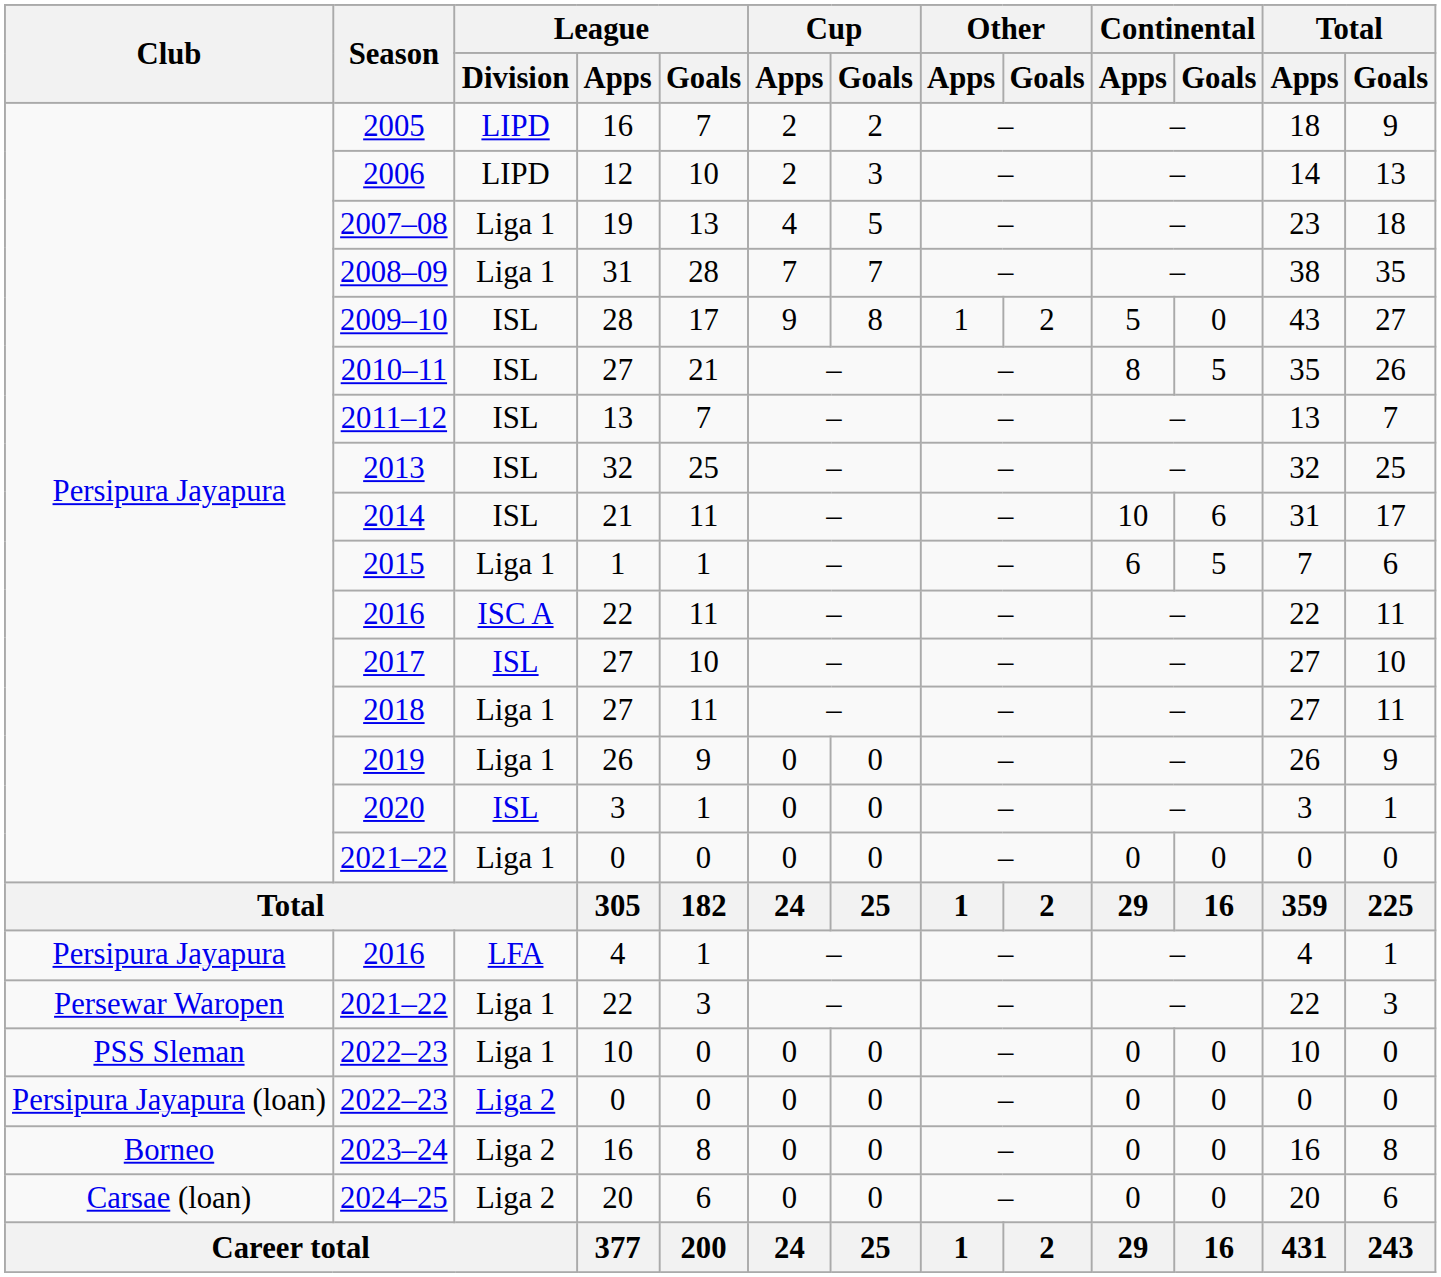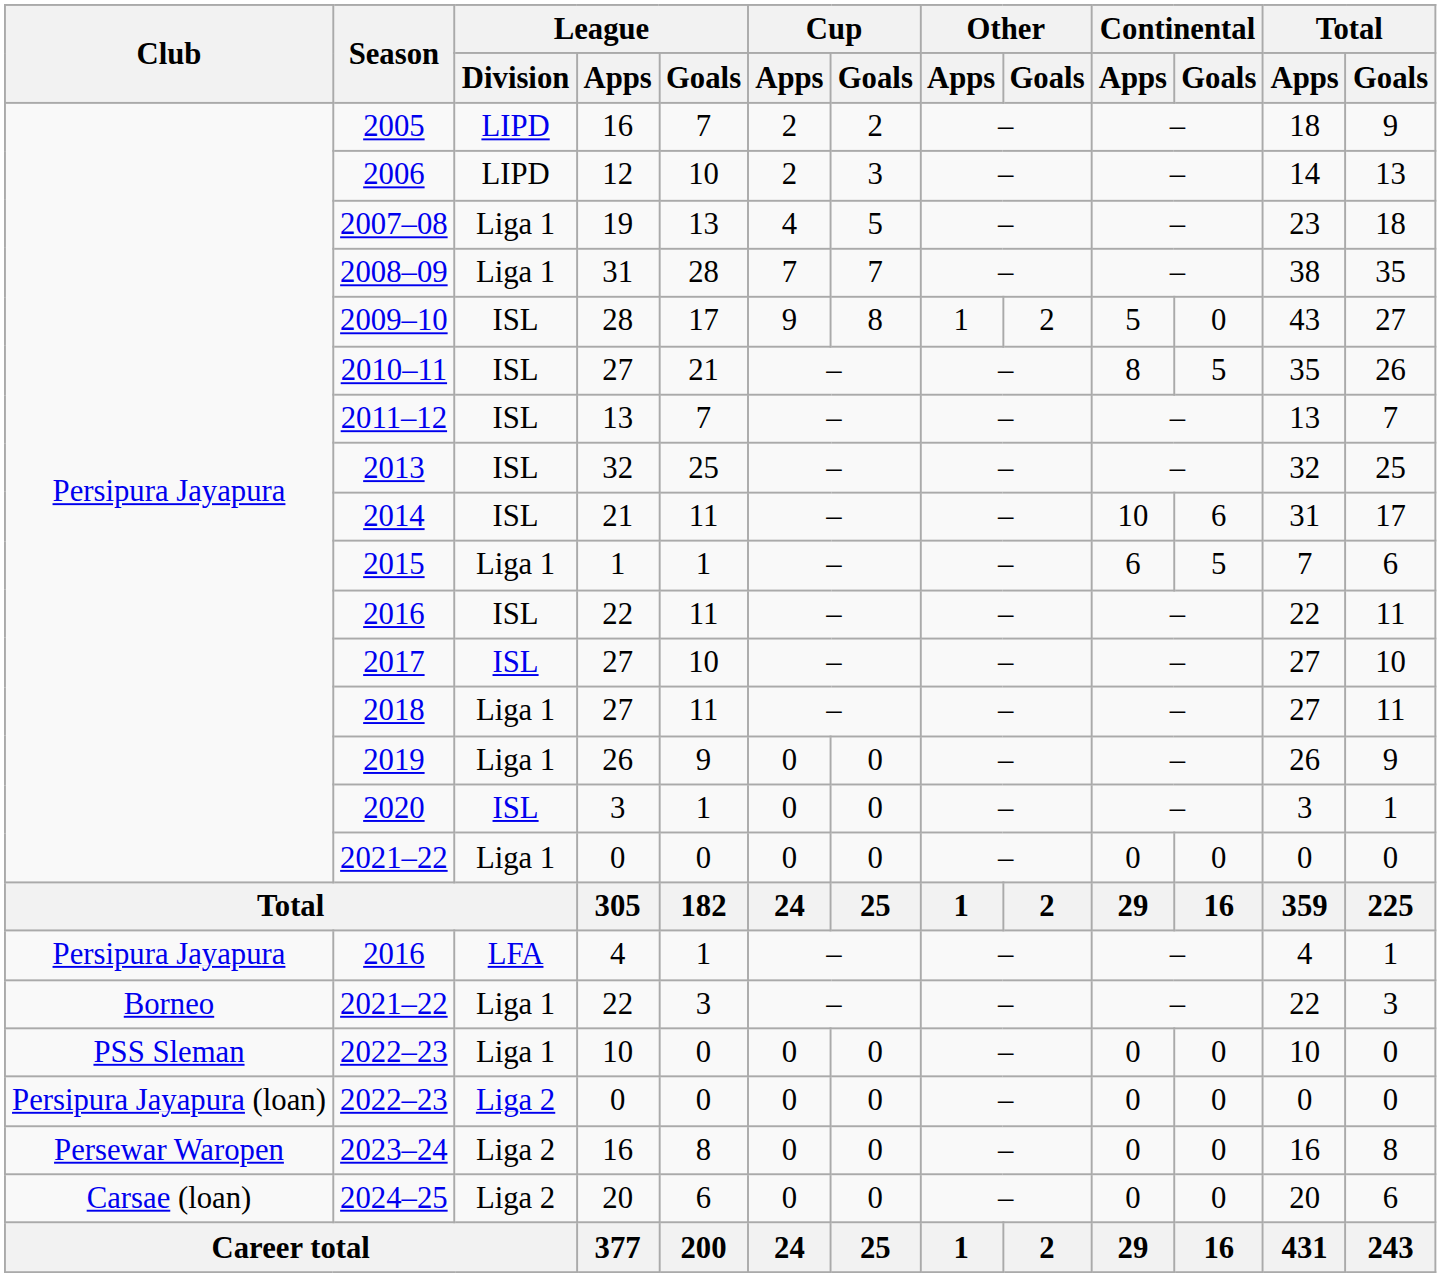 <table class="wikitable" style="text-align:center">
 <tr>
 <th rowspan="2">Club</th>
 <th rowspan="2">Season</th>
 <th colspan="3">League</th>
 <th colspan=2>Cup</th>
 <th colspan=2>Other</th>
 <th colspan=2>Continental</th>
 <th colspan=2>Total</th>
 </tr>
 <tr>
 <th>Division</th>
 <th>Apps</th>
 <th>Goals</th>
 <th>Apps</th>
 <th>Goals</th>
 <th>Apps</th>
 <th>Goals</th>
 <th>Apps</th>
 <th>Goals</th>
 <th>Apps</th>
 <th>Goals</th>
 </tr>
 <tr>
 <td rowspan="16"><a href='#'>Persipura Jayapura</a></td>
 <td><a href='#'>2005</a></td>
 <td rowspan="1"><a href='#'>LIPD</a></td>
 <td>16</td>
 <td>7</td>
 <td>2</td>
 <td>2</td>
 <td colspan="2">–</td>
 <td colspan="2">–</td>
 <td>18</td>
 <td>9</td>
 </tr>
 <tr>
 <td><a href='#'>2006</a></td>
 <td rowspan="1">LIPD</td>
 <td>12</td>
 <td>10</td>
 <td>2</td>
 <td>3</td>
 <td colspan="2">–</td>
 <td colspan="2">–</td>
 <td>14</td>
 <td>13</td>
 </tr>
 <tr>
 <td><a href='#'>2007–08</a></td>
 <td rowspan="1" valign="center">Liga 1</td>
 <td>19</td>
 <td>13</td>
 <td>4</td>
 <td>5</td>
 <td colspan="2">–</td>
 <td colspan="2">–</td>
 <td>23</td>
 <td>18</td>
 </tr>
 <tr>
 <td><a href='#'>2008–09</a></td>
 <td rowspan="1" valign="center">Liga 1</td>
 <td>31</td>
 <td>28</td>
 <td>7</td>
 <td>7</td>
 <td colspan="2">–</td>
 <td colspan="2">–</td>
 <td>38</td>
 <td>35</td>
 </tr>
 <tr>
 <td><a href='#'>2009–10</a></td>
 <td rowspan="1">ISL</td>
 <td>28</td>
 <td>17</td>
 <td>9</td>
 <td>8</td>
 <td>1</td>
 <td>2</td>
 <td>5</td>
 <td>0</td>
 <td>43</td>
 <td>27</td>
 </tr>
 <tr>
 <td><a href='#'>2010–11</a></td>
 <td rowspan="1">ISL</td>
 <td>27</td>
 <td>21</td>
 <td colspan="2">–</td>
 <td colspan="2">–</td>
 <td>8</td>
 <td>5</td>
 <td>35</td>
 <td>26</td>
 </tr>
 <tr>
 <td><a href='#'>2011–12</a></td>
 <td rowspan="1">ISL</td>
 <td>13</td>
 <td>7</td>
 <td colspan="2">–</td>
 <td colspan="2">–</td>
 <td colspan="2">–</td>
 <td>13</td>
 <td>7</td>
 </tr>
 <tr>
 <td><a href='#'>2013</a></td>
 <td rowspan="1">ISL</td>
 <td>32</td>
 <td>25</td>
 <td colspan="2">–</td>
 <td colspan="2">–</td>
 <td colspan="2">–</td>
 <td>32</td>
 <td>25</td>
 </tr>
 <tr>
 <td><a href='#'>2014</a></td>
 <td rowspan="1">ISL</td>
 <td>21</td>
 <td>11</td>
 <td colspan="2">–</td>
 <td colspan="2">–</td>
 <td>10</td>
 <td>6</td>
 <td>31</td>
 <td>17</td>
 </tr>
 <tr>
 <td><a href='#'>2015</a></td>
 <td rowspan="1" valign="center">Liga 1</td>
 <td>1</td>
 <td>1</td>
 <td colspan="2">–</td>
 <td colspan="2">–</td>
 <td>6</td>
 <td>5</td>
 <td>7</td>
 <td>6</td>
 </tr>
 <tr>
 <td><a href='#'>2016</a></td>
-<td><a href='#'>ISC A</a></td>
+<td rowspan="1">ISL</td>
 <td>22</td>
 <td>11</td>
 <td colspan="2">–</td>
 <td colspan="2">–</td>
 <td colspan="2">–</td>
 <td>22</td>
 <td>11</td>
 </tr>
 <tr>
 <td><a href='#'>2017</a></td>
 <td rowspan="1"><a href='#'>ISL</a></td>
 <td>27</td>
 <td>10</td>
 <td colspan="2">–</td>
 <td colspan="2">–</td>
 <td colspan="2">–</td>
 <td>27</td>
 <td>10</td>
 </tr>
 <tr>
 <td><a href='#'>2018</a></td>
 <td rowspan="1" valign="center">Liga 1</td>
 <td>27</td>
 <td>11</td>
 <td colspan="2">–</td>
 <td colspan="2">–</td>
 <td colspan="2">–</td>
 <td>27</td>
 <td>11</td>
 </tr>
 <tr>
 <td><a href='#'>2019</a></td>
 <td rowspan="1" valign="center">Liga 1</td>
 <td>26</td>
 <td>9</td>
 <td>0</td>
 <td>0</td>
 <td colspan="2">–</td>
 <td colspan="2">–</td>
 <td>26</td>
 <td>9</td>
 </tr>
 <tr>
 <td><a href='#'>2020</a></td>
 <td rowspan="1"><a href='#'>ISL</a></td>
 <td>3</td>
 <td>1</td>
 <td>0</td>
 <td>0</td>
 <td colspan="2">–</td>
 <td colspan="2">–</td>
 <td>3</td>
 <td>1</td>
 </tr>
 <tr>
 <td><a href='#'>2021–22</a></td>
 <td rowspan="1" valign="center">Liga 1</td>
 <td>0</td>
 <td>0</td>
 <td>0</td>
 <td>0</td>
 <td colspan="2">–</td>
 <td>0</td>
 <td>0</td>
 <td>0</td>
 <td>0</td>
 </tr>
 <tr>
 <th colspan="3">Total</th>
 <th>305</th>
 <th>182</th>
 <th>24</th>
 <th>25</th>
 <th>1</th>
 <th>2</th>
 <th>29</th>
 <th>16</th>
 <th>359</th>
 <th>225</th>
 </tr>
 <tr>
 <td rowspan="1"><a href='#'>Persipura Jayapura</a></td>
 <td><a href='#'>2016</a></td>
 <td rowspan="1"><a href='#'>LFA</a></td>
 <td>4</td>
 <td>1</td>
 <td colspan="2">–</td>
 <td colspan="2">–</td>
 <td colspan="2">–</td>
 <td>4</td>
 <td>1</td>
 </tr>
 <tr>
-<td rowspan="1"><a href='#'>Persewar Waropen</a></td>
+<td rowspan="1"><a href='#'>Borneo</a></td>
 <td><a href='#'>2021–22</a></td>
 <td rowspan="1">Liga 1</td>
 <td>22</td>
 <td>3</td>
 <td colspan="2">–</td>
 <td colspan="2">–</td>
 <td colspan="2">–</td>
 <td>22</td>
 <td>3</td>
 </tr>
 <tr>
 <td rowspan="1"><a href='#'>PSS Sleman</a></td>
 <td><a href='#'>2022–23</a></td>
 <td rowspan="1">Liga 1</td>
 <td>10</td>
 <td>0</td>
 <td>0</td>
 <td>0</td>
 <td colspan="2">–</td>
 <td>0</td>
 <td>0</td>
 <td>10</td>
 <td>0</td>
 </tr>
 <tr>
 <td rowspan="1"><a href='#'>Persipura Jayapura</a> (loan)</td>
 <td><a href='#'>2022–23</a></td>
 <td rowspan="1"><a href='#'>Liga 2</a></td>
 <td>0</td>
 <td>0</td>
 <td>0</td>
 <td>0</td>
 <td colspan="2">–</td>
 <td>0</td>
 <td>0</td>
 <td>0</td>
 <td>0</td>
 </tr>
 <tr>
-<td rowspan="1"><a href='#'>Borneo</a></td>
+<td rowspan="1"><a href='#'>Persewar Waropen</a></td>
 <td><a href='#'>2023–24</a></td>
 <td rowspan="1">Liga 2</td>
 <td>16</td>
 <td>8</td>
 <td>0</td>
 <td>0</td>
 <td colspan="2">–</td>
 <td>0</td>
 <td>0</td>
 <td>16</td>
 <td>8</td>
 </tr>
 <tr>
 <td rowspan="1"><a href='#'>Carsae</a> (loan)</td>
 <td><a href='#'>2024–25</a></td>
 <td rowspan="1">Liga 2</td>
 <td>20</td>
 <td>6</td>
 <td>0</td>
 <td>0</td>
 <td colspan="2">–</td>
 <td>0</td>
 <td>0</td>
 <td>20</td>
 <td>6</td>
 </tr>
 <tr>
 <th colspan="3">Career total</th>
 <th>377</th>
 <th>200</th>
 <th>24</th>
 <th>25</th>
 <th>1</th>
 <th>2</th>
 <th>29</th>
 <th>16</th>
 <th>431</th>
 <th>243</th>
 </tr>
 </table>
